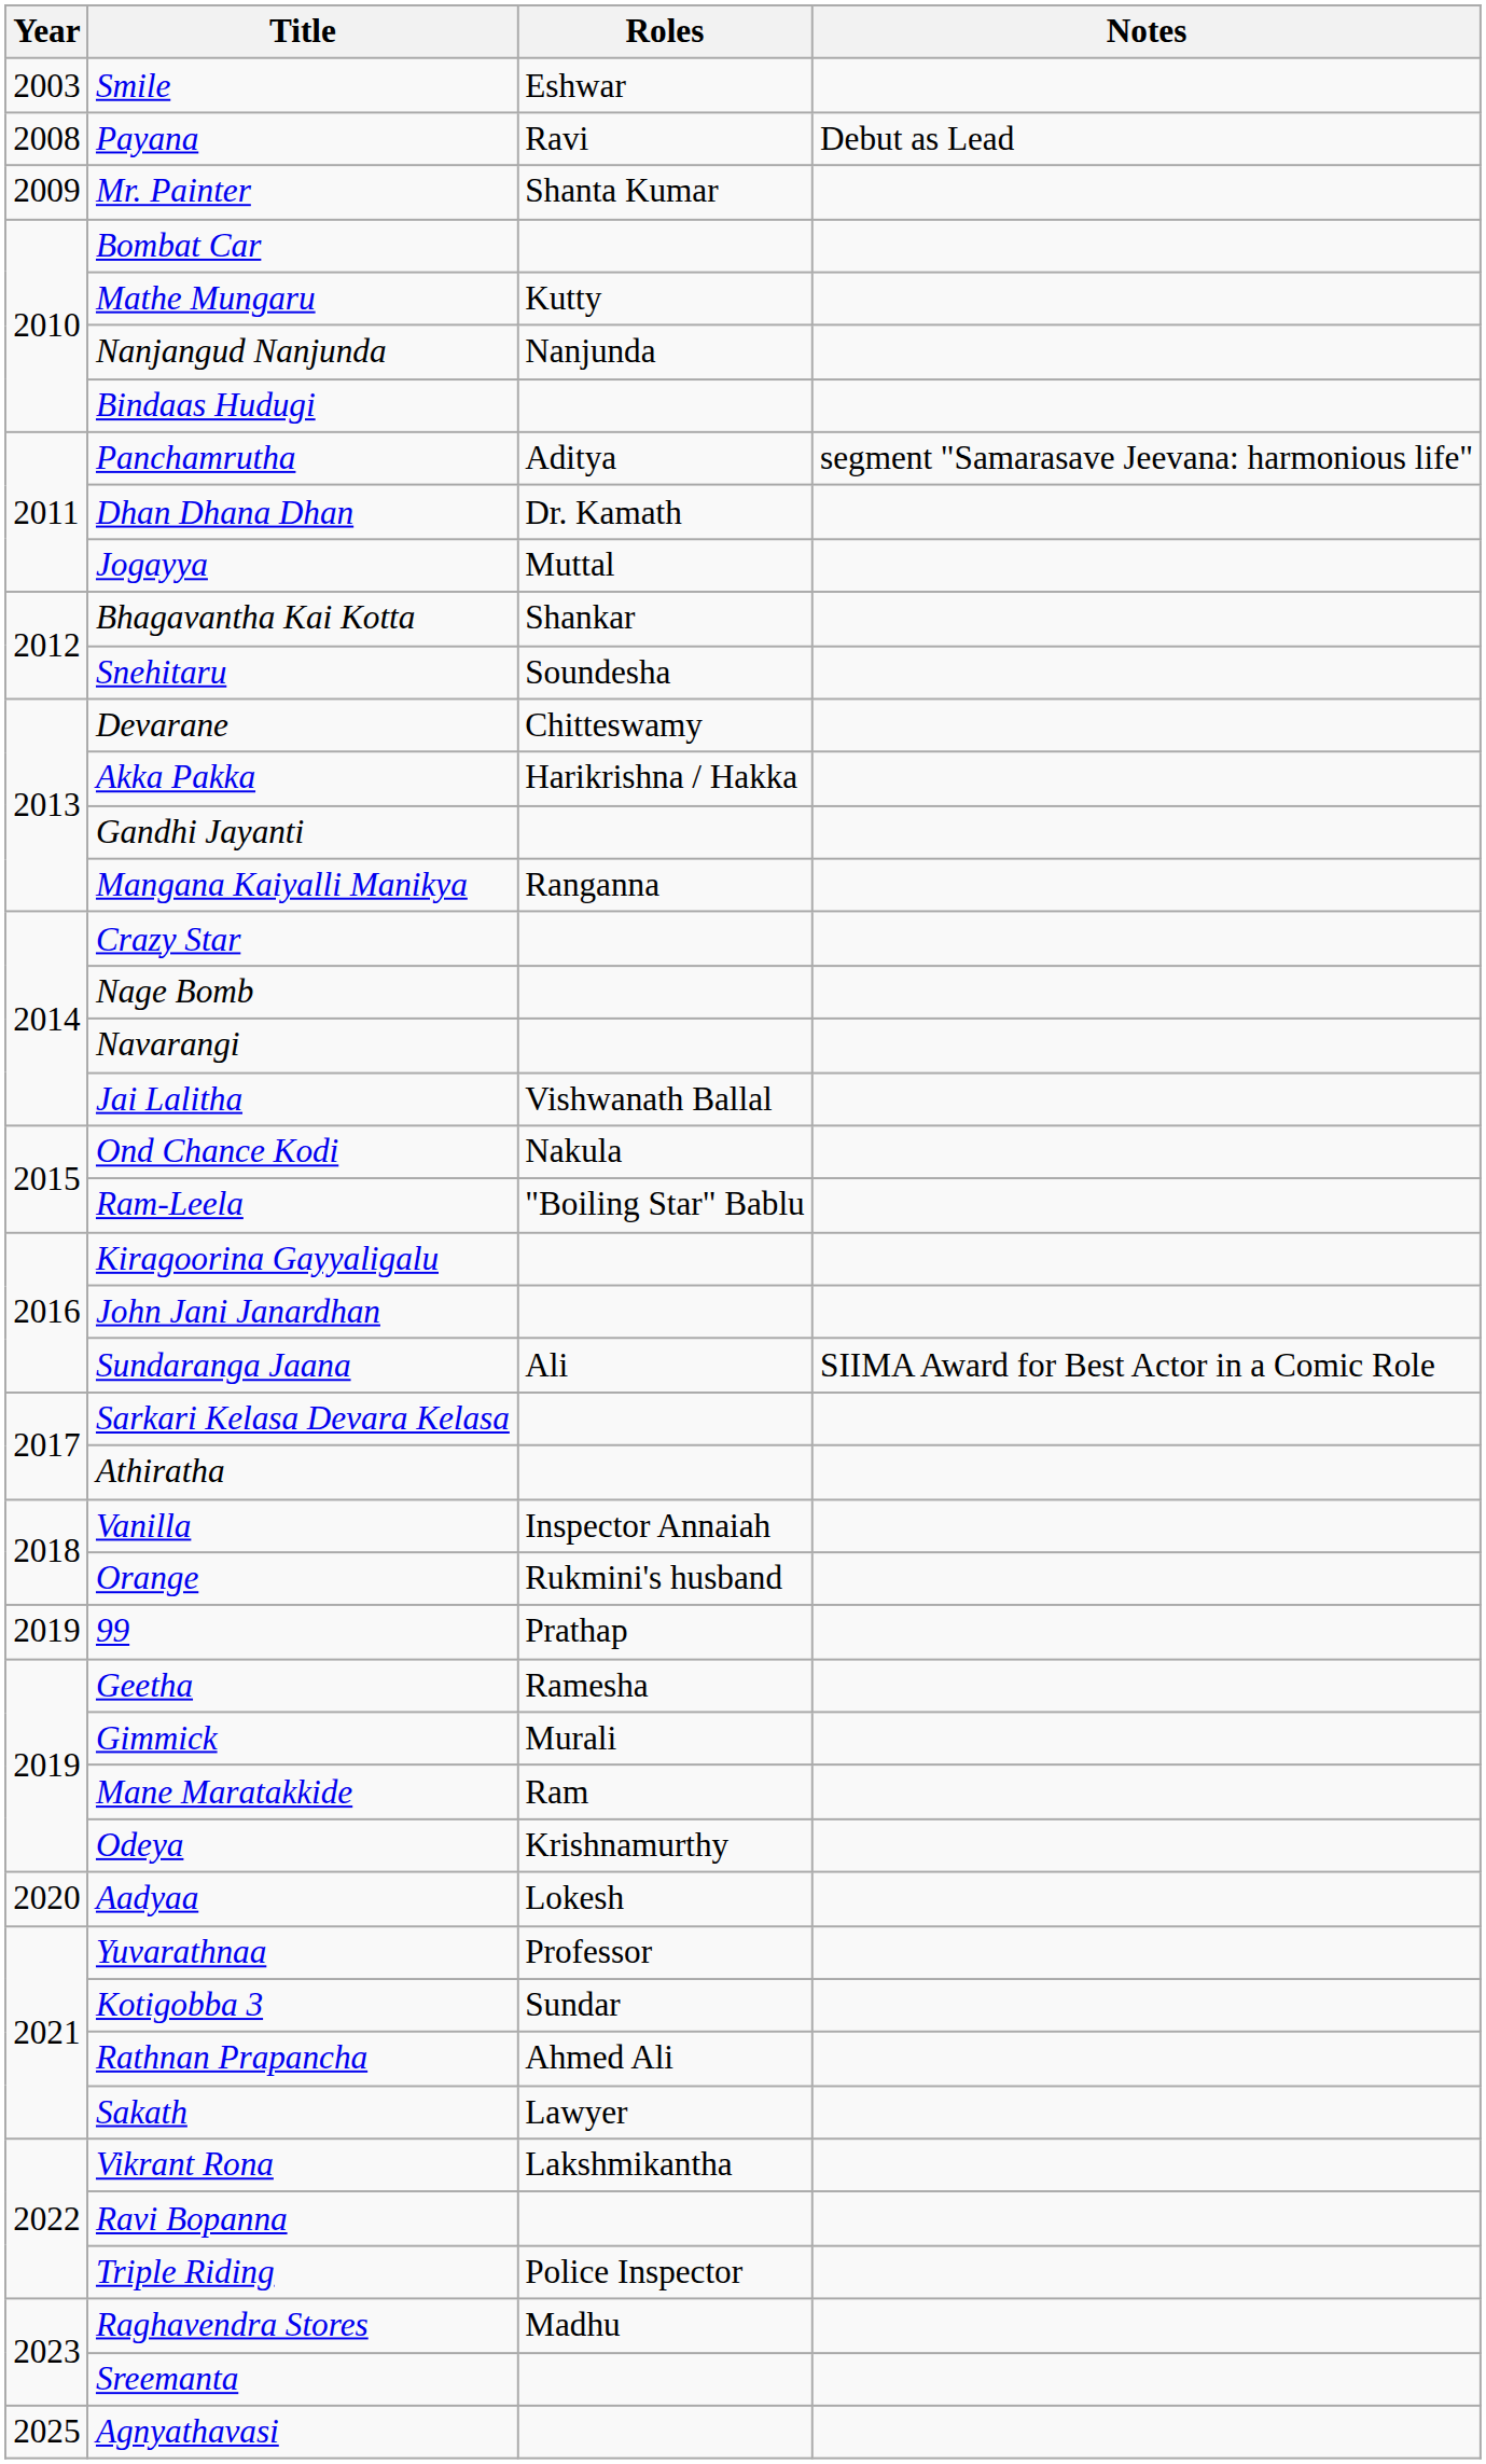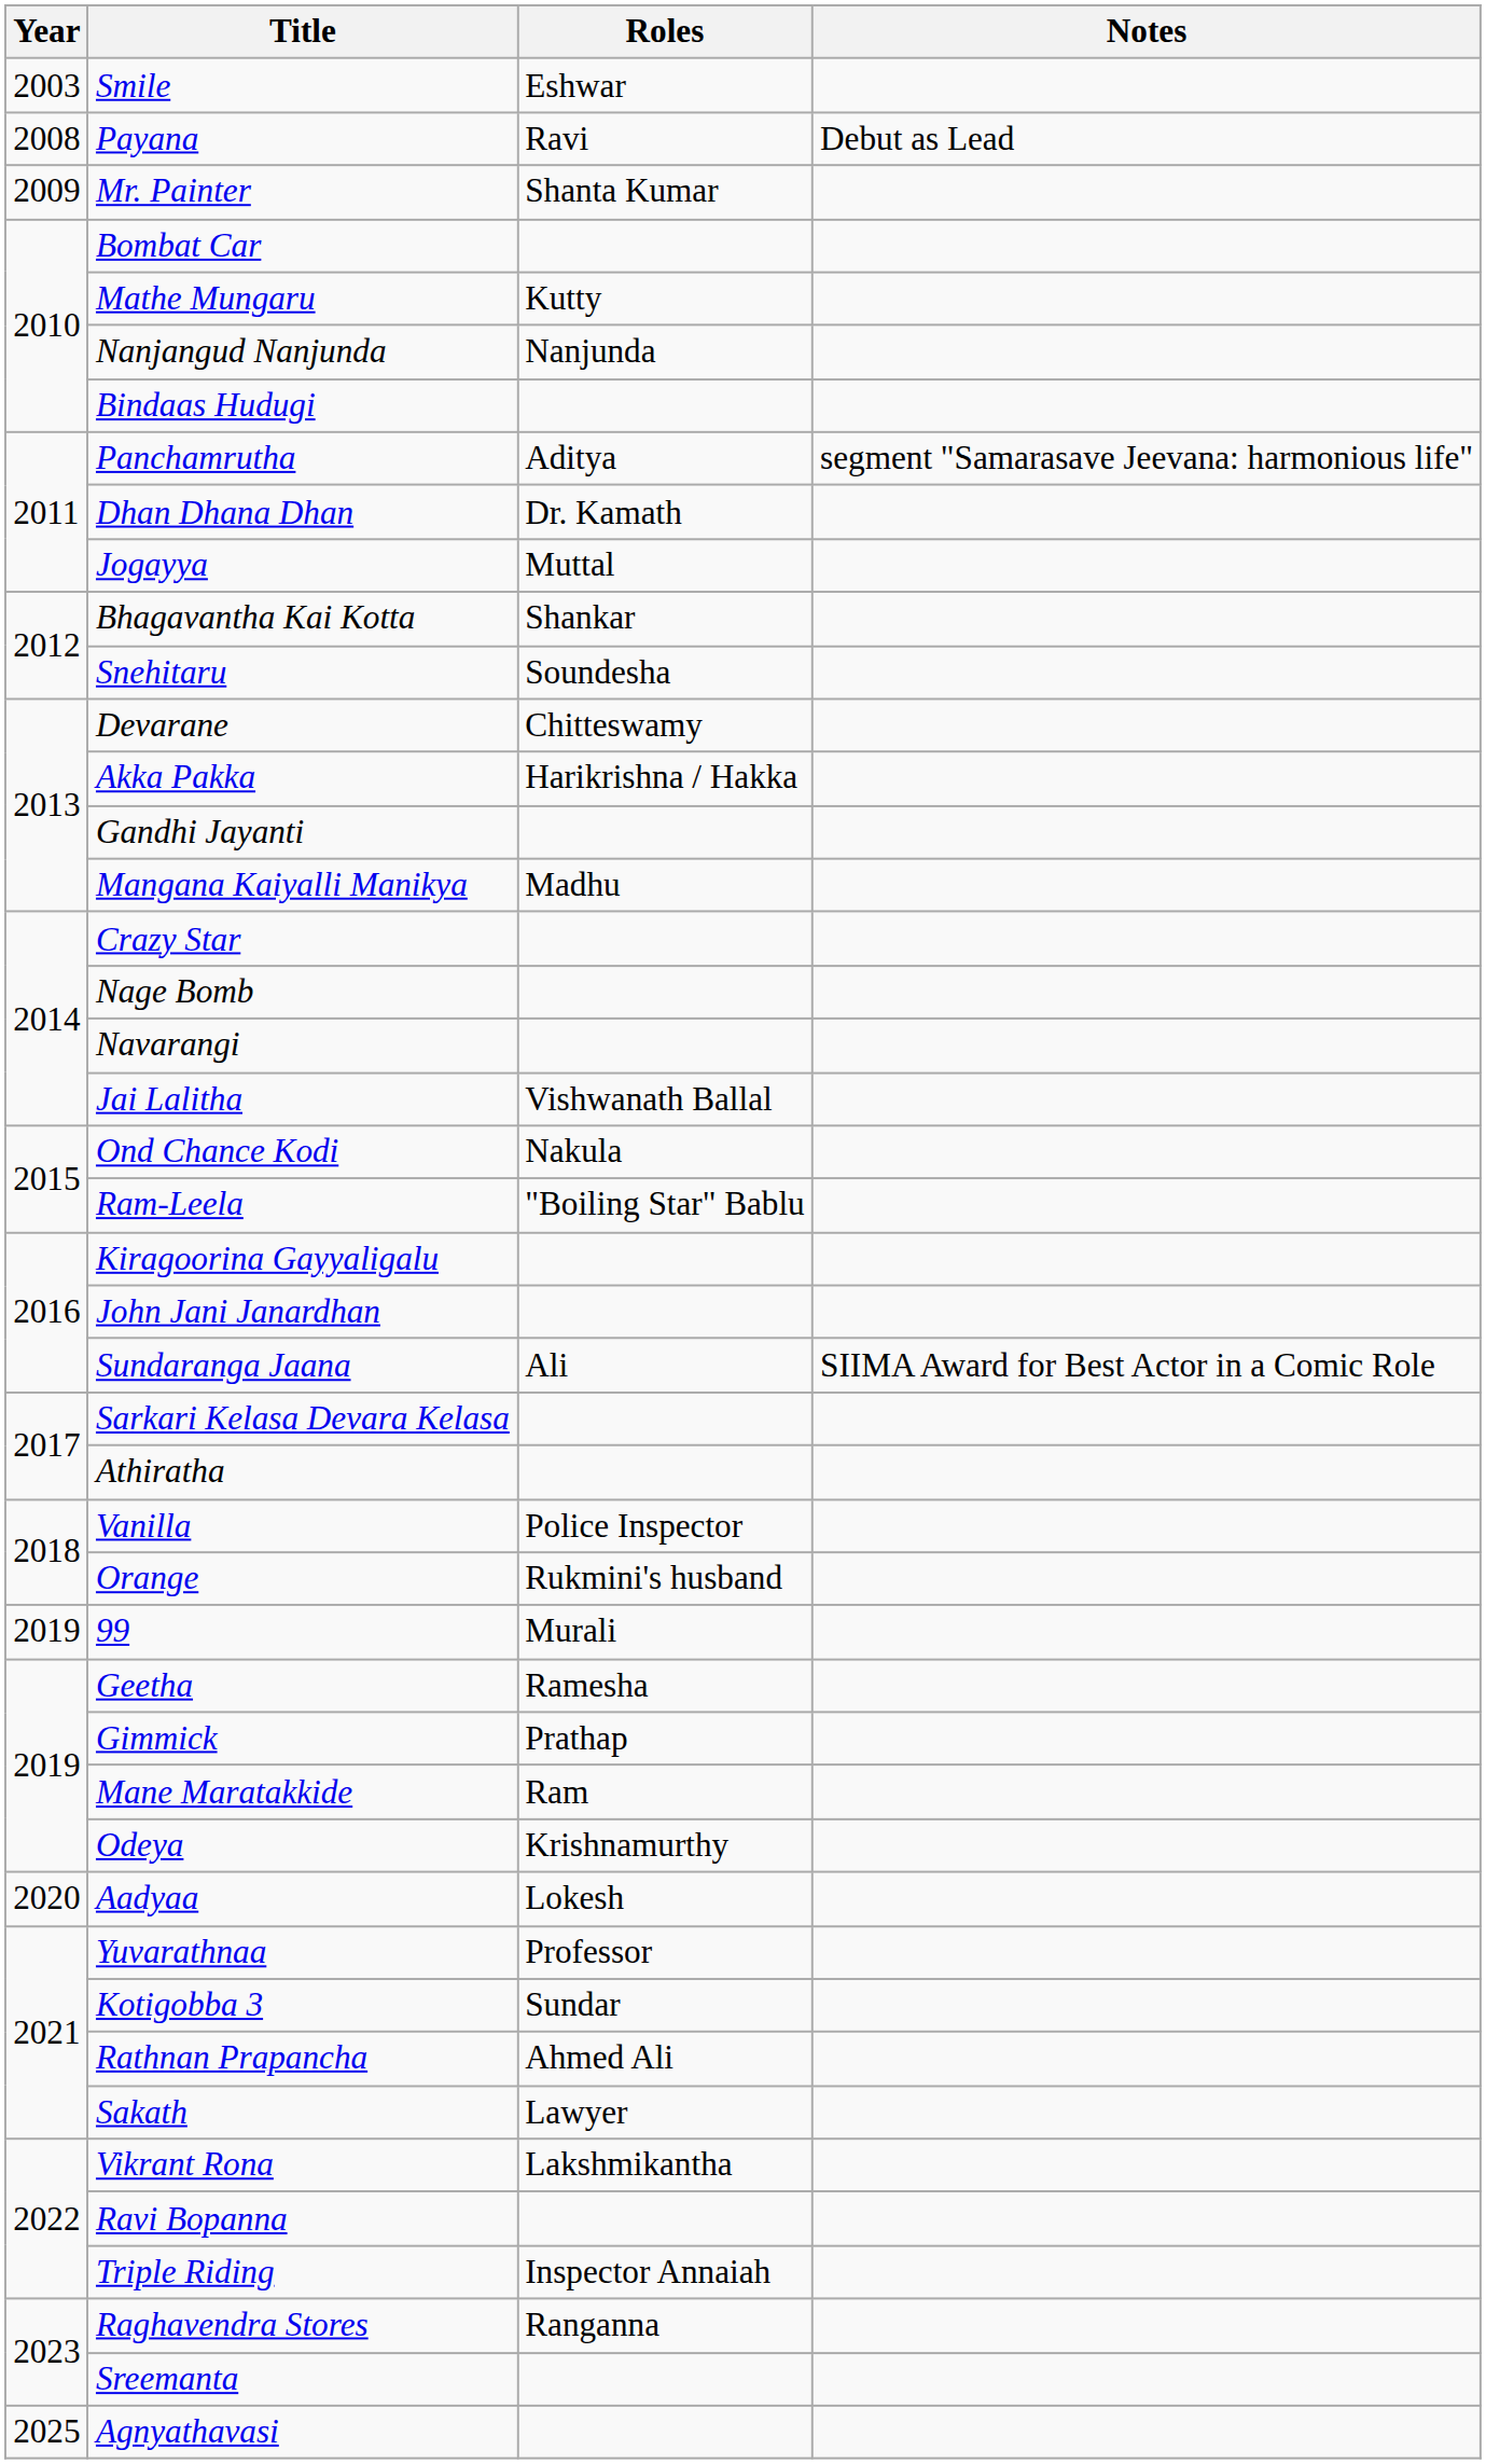 <table class="wikitable sortable">
 <tr>
 <th>Year</th>
 <th>Title</th>
 <th>Roles</th>
 <th>Notes</th>
 </tr>
 <tr>
 <td>2003</td>
 <td><em><a href='#'>Smile</a></em></td>
 <td>Eshwar</td>
 <td></td>
 </tr>
 <tr>
 <td>2008</td>
 <td><em><a href='#'>Payana</a></em></td>
 <td>Ravi</td>
 <td>Debut as Lead</td>
 </tr>
 <tr>
 <td>2009</td>
 <td><em><a href='#'>Mr. Painter</a></em></td>
 <td>Shanta Kumar</td>
 <td></td>
 </tr>
 <tr>
 <td rowspan="4">2010</td>
 <td><em><a href='#'>Bombat Car</a></em></td>
 <td></td>
 <td></td>
 </tr>
 <tr>
 <td><em><a href='#'>Mathe Mungaru</a></em></td>
 <td>Kutty</td>
 <td></td>
 </tr>
 <tr>
 <td><em>Nanjangud Nanjunda</em></td>
 <td>Nanjunda</td>
 <td></td>
 </tr>
 <tr>
 <td><em><a href='#'>Bindaas Hudugi</a></em></td>
 <td></td>
 <td></td>
 </tr>
 <tr>
 <td rowspan="3">2011</td>
 <td><em><a href='#'>Panchamrutha</a></em></td>
 <td>Aditya</td>
 <td>segment "Samarasave Jeevana: harmonious life"</td>
 </tr>
 <tr>
 <td><em><a href='#'>Dhan Dhana Dhan</a></em></td>
 <td>Dr. Kamath</td>
 <td></td>
 </tr>
 <tr>
 <td><em><a href='#'>Jogayya</a></em></td>
 <td>Muttal</td>
 <td></td>
 </tr>
 <tr>
 <td rowspan="2">2012</td>
 <td><em>Bhagavantha Kai Kotta</em></td>
 <td>Shankar</td>
 <td></td>
 </tr>
 <tr>
 <td><em><a href='#'>Snehitaru</a></em></td>
 <td>Soundesha</td>
 <td></td>
 </tr>
 <tr>
 <td rowspan="4">2013</td>
 <td><em>Devarane</em></td>
 <td>Chitteswamy</td>
 <td></td>
 </tr>
 <tr>
 <td><em><a href='#'>Akka Pakka</a></em></td>
 <td>Harikrishna / Hakka</td>
 <td></td>
 </tr>
 <tr>
 <td><em>Gandhi Jayanti</em></td>
 <td></td>
 <td></td>
 </tr>
 <tr>
 <td><em><a href='#'>Mangana Kaiyalli Manikya</a></em></td>
-<td>Ranganna</td>
+<td>Madhu</td>
 <td></td>
 </tr>
 <tr>
 <td rowspan="4">2014</td>
 <td><em><a href='#'>Crazy Star</a></em></td>
 <td></td>
 <td></td>
 </tr>
 <tr>
 <td><em>Nage Bomb</em></td>
 <td></td>
 <td></td>
 </tr>
 <tr>
 <td><em>Navarangi</em></td>
 <td></td>
 <td></td>
 </tr>
 <tr>
 <td><em><a href='#'>Jai Lalitha</a></em></td>
 <td>Vishwanath Ballal</td>
 <td></td>
 </tr>
 <tr>
 <td rowspan="2">2015</td>
 <td><em><a href='#'>Ond Chance Kodi</a></em></td>
 <td>Nakula</td>
 <td></td>
 </tr>
 <tr>
 <td><em><a href='#'>Ram-Leela</a></em></td>
 <td>"Boiling Star" Bablu</td>
 <td></td>
 </tr>
 <tr>
 <td rowspan="3">2016</td>
 <td><em><a href='#'>Kiragoorina Gayyaligalu</a></em></td>
 <td></td>
 <td></td>
 </tr>
 <tr>
 <td><em><a href='#'>John Jani Janardhan</a></em></td>
 <td></td>
 <td></td>
 </tr>
 <tr>
 <td><em><a href='#'>Sundaranga Jaana</a></em></td>
 <td>Ali</td>
 <td>SIIMA Award for Best Actor in a Comic Role</td>
 </tr>
 <tr>
 <td rowspan="2">2017</td>
 <td><em><a href='#'>Sarkari Kelasa Devara Kelasa</a></em></td>
 <td></td>
 <td></td>
 </tr>
 <tr>
 <td><em>Athiratha</em></td>
 <td></td>
 <td></td>
 </tr>
 <tr>
 <td rowspan="2">2018</td>
 <td><em><a href='#'>Vanilla</a></em></td>
-<td>Inspector Annaiah</td>
+<td>Police Inspector</td>
 <td></td>
 </tr>
 <tr>
 <td><em><a href='#'>Orange</a></em></td>
 <td>Rukmini's husband</td>
 <td></td>
 </tr>
 <tr>
 <td>2019</td>
 <td><em><a href='#'>99</a></em></td>
-<td>Prathap</td>
+<td>Murali</td>
 <td></td>
 </tr>
 <tr>
 <td rowspan="4">2019</td>
 <td><em><a href='#'>Geetha</a></em></td>
 <td>Ramesha</td>
 <td></td>
 </tr>
 <tr>
 <td><em><a href='#'>Gimmick</a></em></td>
-<td>Murali</td>
+<td>Prathap</td>
 <td></td>
 </tr>
 <tr>
 <td><em><a href='#'>Mane Maratakkide</a></em></td>
 <td>Ram</td>
 <td></td>
 </tr>
 <tr>
 <td><em><a href='#'>Odeya</a></em></td>
 <td>Krishnamurthy</td>
 <td></td>
 </tr>
 <tr>
 <td>2020</td>
 <td><em><a href='#'>Aadyaa</a></em></td>
 <td>Lokesh</td>
 <td></td>
 </tr>
 <tr>
 <td rowspan="4">2021</td>
 <td><em><a href='#'>Yuvarathnaa</a></em></td>
 <td>Professor</td>
 <td></td>
 </tr>
 <tr>
 <td><em><a href='#'>Kotigobba 3</a></em></td>
 <td>Sundar</td>
 <td></td>
 </tr>
 <tr>
 <td><em><a href='#'>Rathnan Prapancha</a></em></td>
 <td>Ahmed Ali</td>
 <td></td>
 </tr>
 <tr>
 <td><em><a href='#'>Sakath</a></em></td>
 <td>Lawyer</td>
 <td></td>
 </tr>
 <tr>
 <td rowspan="3">2022</td>
 <td><em><a href='#'>Vikrant Rona</a></em></td>
 <td>Lakshmikantha</td>
 <td></td>
 </tr>
 <tr>
 <td><em><a href='#'>Ravi Bopanna</a></em></td>
 <td></td>
 <td></td>
 </tr>
 <tr>
 <td><em><a href='#'>Triple Riding</a></em></td>
-<td>Police Inspector</td>
+<td>Inspector Annaiah</td>
 <td></td>
 </tr>
 <tr>
 <td rowspan="2">2023</td>
 <td><em><a href='#'>Raghavendra Stores</a></em></td>
-<td>Madhu</td>
+<td>Ranganna</td>
 <td></td>
 </tr>
 <tr>
 <td><em><a href='#'>Sreemanta</a></em></td>
 <td></td>
 <td></td>
 </tr>
 <tr>
 <td>2025</td>
 <td><em><a href='#'>Agnyathavasi</a></em></td>
 <td></td>
 <td></td>
 </tr>
 </table>
